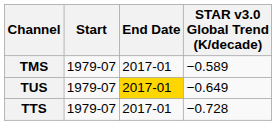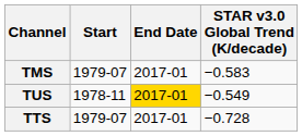 <table class="wikitable">
 <tr>
 <th>Channel</th>
 <th>Start</th>
 <th>End Date</th>
 <th>STAR v3.0<br>Global Trend<br>(K/decade)</th>
 </tr>
 <tr>
 <th scope="row">TMS</th>
 <td>1979-07</td>
 <td>2017-01</td>
-<td>−0.589</td>
+<td>−0.583</td>
 </tr>
 <tr>
 <th scope="row">TUS</th>
-<td>1979-07</td>
+<td>1978-11</td>
 <td style="background: gold;">2017-01</td>
-<td>−0.649</td>
+<td>−0.549</td>
 </tr>
 <tr>
 <th scope="row">TTS</th>
 <td>1979-07</td>
 <td>2017-01</td>
 <td>−0.728</td>
 </tr>
 </table>
